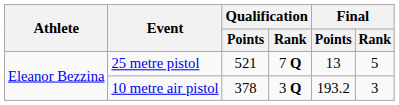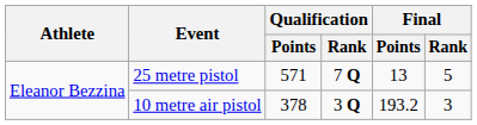 <table class="wikitable" style="font-size:90%">
 <tr>
 <th rowspan=2>Athlete</th>
 <th rowspan=2>Event</th>
 <th colspan=2>Qualification</th>
 <th colspan=2>Final</th>
 </tr>
 <tr style="font-size:95%">
 <th>Points</th>
 <th>Rank</th>
 <th>Points</th>
 <th>Rank</th>
 </tr>
 <tr align=center>
 <td align=left rowspan=2><a href='#'>Eleanor Bezzina</a></td>
 <td align=left><a href='#'>25 metre pistol</a></td>
-<td>521</td>
+<td>571</td>
 <td>7 <strong>Q</strong></td>
 <td>13</td>
 <td>5</td>
 </tr>
 <tr align=center>
 <td align=left><a href='#'>10 metre air pistol</a></td>
 <td>378</td>
 <td>3 <strong>Q</strong></td>
 <td>193.2</td>
 <td>3</td>
 </tr>
 </table>
